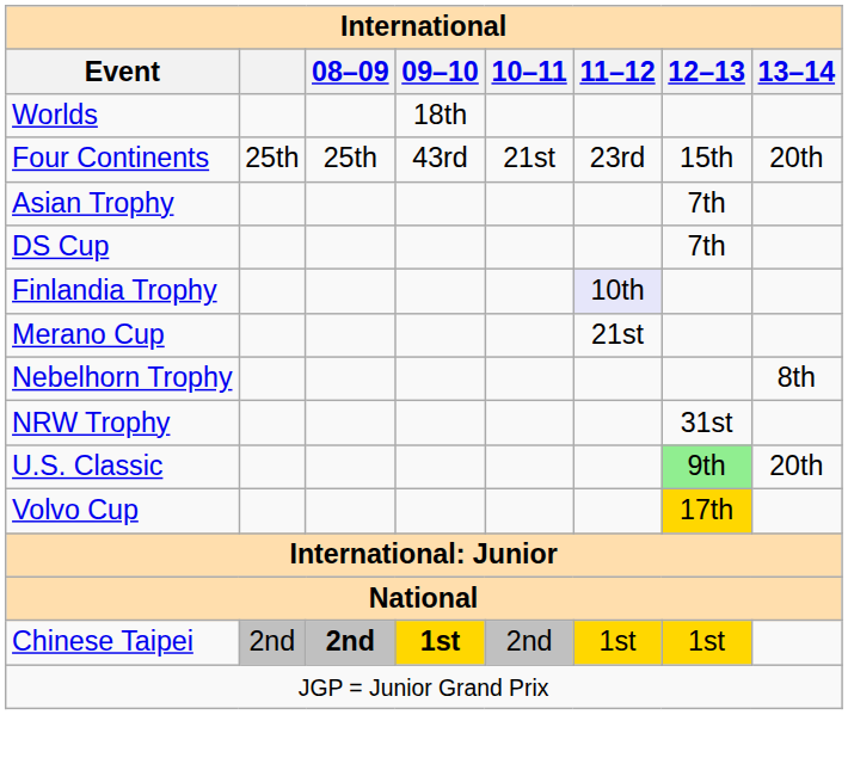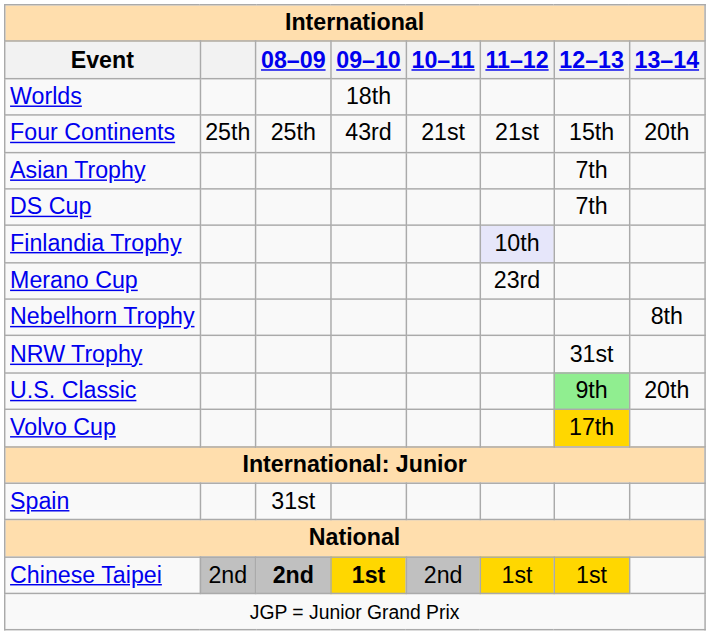 <table class="wikitable" style="text-align:center">
 <tr>
 <th style="background-color: #ffdead; " colspan=8 align=center>International</th>
 </tr>
 <tr>
 <th>Event</th>
 <th></th>
 <th><a href='#'>08–09</a></th>
 <th><a href='#'>09–10</a></th>
 <th><a href='#'>10–11</a></th>
 <th><a href='#'>11–12</a></th>
 <th><a href='#'>12–13</a></th>
 <th><a href='#'>13–14</a></th>
 </tr>
 <tr>
 <td align=left><a href='#'>Worlds</a></td>
 <td></td>
 <td></td>
 <td>18th</td>
 <td></td>
 <td></td>
 <td></td>
 <td></td>
 </tr>
 <tr>
 <td align=left><a href='#'>Four Continents</a></td>
 <td>25th</td>
 <td>25th</td>
 <td>43rd</td>
 <td>21st</td>
-<td>23rd</td>
+<td>21st</td>
 <td>15th</td>
 <td>20th</td>
 </tr>
 <tr>
 <td align=left><a href='#'>Asian Trophy</a></td>
 <td></td>
 <td></td>
 <td></td>
 <td></td>
 <td></td>
 <td>7th</td>
 <td></td>
 </tr>
 <tr>
 <td align=left><a href='#'>DS Cup</a></td>
 <td></td>
 <td></td>
 <td></td>
 <td></td>
 <td></td>
 <td>7th</td>
 <td></td>
 </tr>
 <tr>
 <td align=left><a href='#'>Finlandia Trophy</a></td>
 <td></td>
 <td></td>
 <td></td>
 <td></td>
 <td style="background: lavender;">10th</td>
 <td></td>
 <td></td>
 </tr>
 <tr>
 <td align=left><a href='#'>Merano Cup</a></td>
 <td></td>
 <td></td>
 <td></td>
 <td></td>
-<td>21st</td>
+<td>23rd</td>
 <td></td>
 <td></td>
 </tr>
 <tr>
 <td align=left><a href='#'>Nebelhorn Trophy</a></td>
 <td></td>
 <td></td>
 <td></td>
 <td></td>
 <td></td>
 <td></td>
 <td>8th</td>
 </tr>
 <tr>
 <td align=left><a href='#'>NRW Trophy</a></td>
 <td></td>
 <td></td>
 <td></td>
 <td></td>
 <td></td>
 <td>31st</td>
 <td></td>
 </tr>
 <tr>
 <td align=left><a href='#'>U.S. Classic</a></td>
 <td></td>
 <td></td>
 <td></td>
 <td></td>
 <td></td>
 <td style="background: lightgreen;">9th</td>
 <td>20th</td>
 </tr>
 <tr>
 <td align=left><a href='#'>Volvo Cup</a></td>
 <td></td>
 <td></td>
 <td></td>
 <td></td>
 <td></td>
 <td style="background: gold;">17th</td>
 <td></td>
 </tr>
 <tr>
 <th style="background-color: #ffdead; " colspan=8 align=center>International: Junior</th>
 </tr>
 <tr>
+<td align=left> <a href='#'>Spain</a></td>
+<td></td>
+<td>31st</td>
+<td></td>
+<td></td>
+<td></td>
+<td></td>
+<td></td>
+</tr>
+<tr>
 <th style="background-color: #ffdead; " colspan=8 align=center>National</th>
 </tr>
 <tr>
 <td align=left><a href='#'>Chinese Taipei</a></td>
 <td bgcolor=silver>2nd</td>
 <td bgcolor=silver><strong>2nd</strong></td>
 <td bgcolor=gold><strong>1st</strong></td>
 <td bgcolor=silver>2nd</td>
 <td bgcolor=gold>1st</td>
 <td bgcolor=gold>1st</td>
 <td></td>
 </tr>
 <tr>
 <td colspan=8 align=center><small> JGP = Junior Grand Prix </small></td>
 </tr>
 </table>
